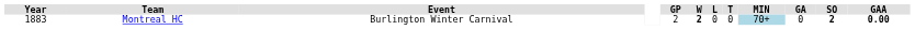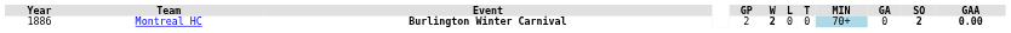 <table border="0" cellpadding="0" cellspacing="0" style="width:65%;">
 <tr>
 <th colspan="3" style="background:#fff;"></th>
 <th rowspan="99" style="background:#fff;"></th>
 </tr>
 <tr style="background:#e0e0e0; text-align:center;">
 <th>Year</th>
 <th>Team</th>
 <th>Event</th>
 <th rowspan="99" style="background:#fff;"> </th>
 <th>GP</th>
 <th>W</th>
 <th>L</th>
 <th>T</th>
 <th>MIN</th>
 <th>GA</th>
 <th>SO</th>
 <th>GAA</th>
 </tr>
 <tr style="text-align:center;">
-<td>1883</td>
+<td>1886</td>
 <td><a href='#'>Montreal HC</a></td>
-<td>Burlington Winter Carnival</td>
+<td><strong>Burlington Winter Carnival</strong></td>
 <td>2</td>
 <td><strong>2</strong></td>
 <td>0</td>
 <td>0</td>
 <td style="background: lightblue;">70+</td>
 <td>0</td>
 <td><strong>2</strong></td>
 <td><strong>0.00</strong></td>
 </tr>
 </table>
